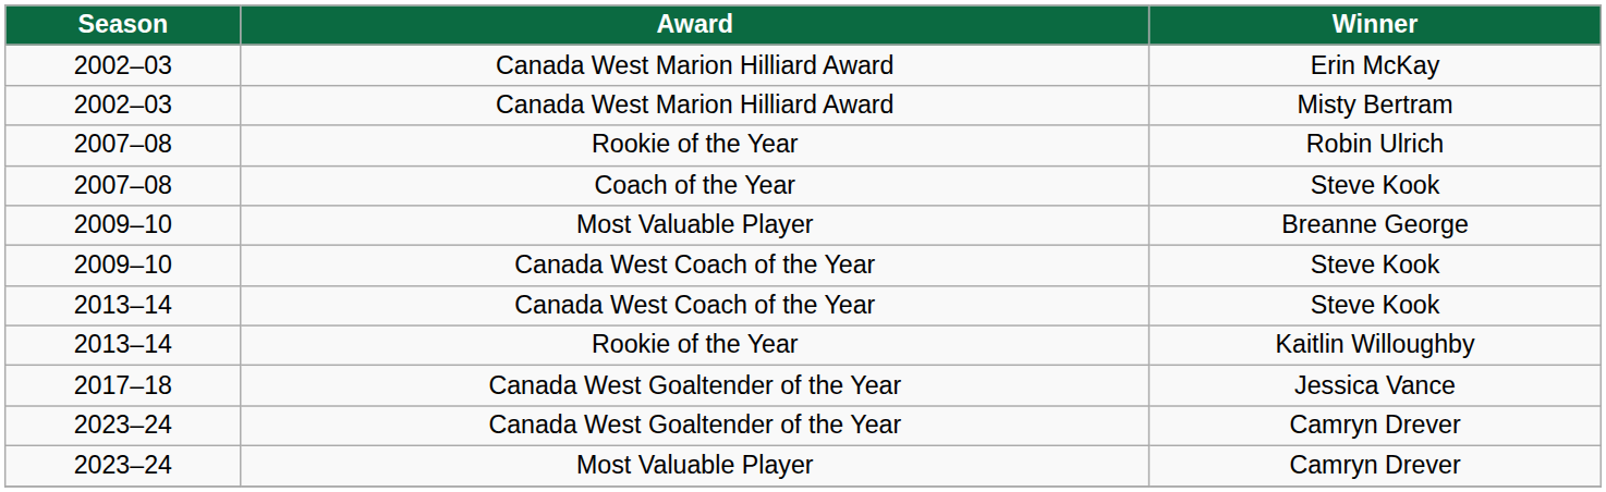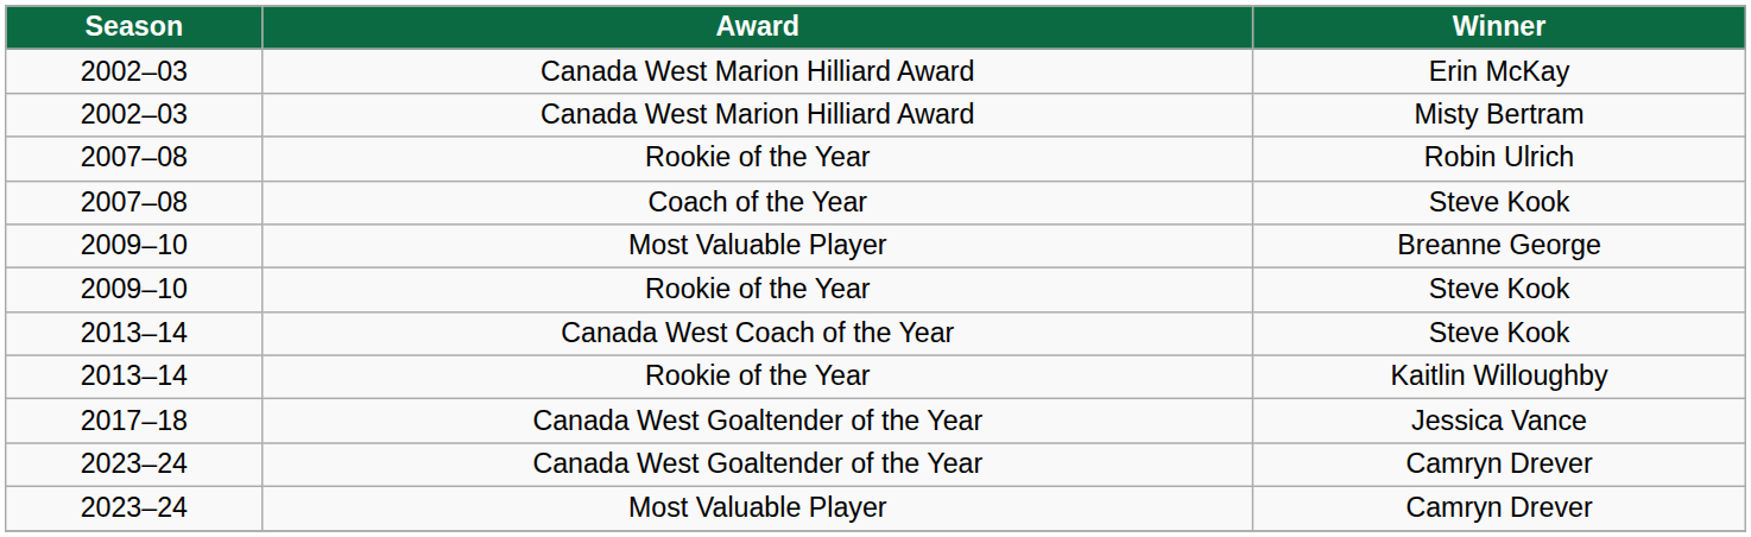 <table class="wikitable" width="80%">
 <tr align="center"  style="background:#0B6A41;color:#FFFFFF;">
 <td><strong>Season</strong></td>
 <td><strong>Award</strong></td>
 <td><strong>Winner</strong></td>
 </tr>
 <tr align="center" bgcolor="">
 <td>2002–03</td>
 <td>Canada West Marion Hilliard Award</td>
 <td>Erin McKay</td>
 </tr>
 <tr align="center" bgcolor="">
 <td>2002–03</td>
 <td>Canada West Marion Hilliard Award</td>
 <td>Misty Bertram</td>
 </tr>
 <tr align="center" bgcolor="">
 <td>2007–08</td>
 <td>Rookie of the Year</td>
 <td>Robin Ulrich</td>
 </tr>
 <tr align="center" bgcolor="">
 <td>2007–08</td>
 <td>Coach of the Year</td>
 <td>Steve Kook</td>
 </tr>
 <tr align="center" bgcolor="">
 <td>2009–10</td>
 <td>Most Valuable Player</td>
 <td>Breanne George</td>
 </tr>
 <tr align="center" bgcolor="">
 <td>2009–10</td>
-<td>Canada West Coach of the Year</td>
+<td>Rookie of the Year</td>
 <td>Steve Kook</td>
 </tr>
 <tr align="center" bgcolor="">
 <td>2013–14</td>
 <td>Canada West Coach of the Year</td>
 <td>Steve Kook</td>
 </tr>
 <tr align="center" bgcolor="">
 <td>2013–14</td>
 <td>Rookie of the Year</td>
 <td>Kaitlin Willoughby</td>
 </tr>
 <tr align="center" bgcolor="">
 <td>2017–18</td>
 <td>Canada West Goaltender of the Year</td>
 <td>Jessica Vance</td>
 </tr>
 <tr align="center" bgcolor="">
 <td>2023–24</td>
 <td>Canada West Goaltender of the Year</td>
 <td>Camryn Drever</td>
 </tr>
 <tr align="center" bgcolor="">
 <td>2023–24</td>
 <td>Most Valuable Player</td>
 <td>Camryn Drever</td>
 </tr>
 <tr align="center" bgcolor="">
 </tr>
 </table>
